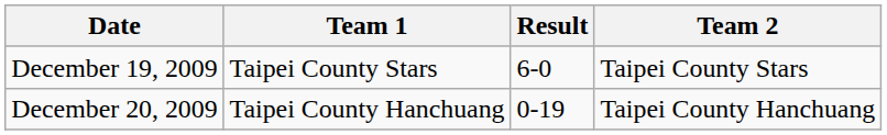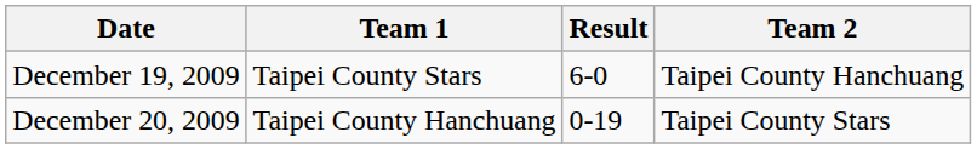 <table class="wikitable">
 <tr>
 <th>Date</th>
 <th>Team 1</th>
 <th>Result</th>
 <th>Team 2</th>
 </tr>
 <tr>
 <td>December 19, 2009</td>
 <td>Taipei County Stars</td>
 <td>6-0</td>
-<td>Taipei County Stars</td>
+<td Ming Chuan University>Taipei County Hanchuang</td>
 </tr>
 <tr>
 <td>December 20, 2009</td>
 <td Ming Chuan University>Taipei County Hanchuang</td>
 <td>0-19</td>
-<td Ming Chuan University>Taipei County Hanchuang</td>
+<td>Taipei County Stars</td>
 </tr>
 </table>
